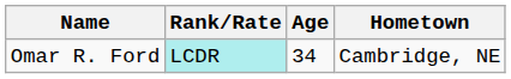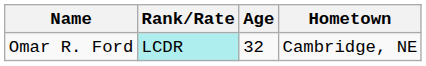 <table class="wikitable">
 <tr>
 <th>Name</th>
 <th>Rank/Rate</th>
 <th>Age</th>
 <th>Hometown</th>
 </tr>
 <tr>
 <td>Omar R. Ford</td>
 <td style="background: paleturquoise;">LCDR</td>
-<td>34</td>
+<td>32</td>
 <td>Cambridge, NE</td>
 </tr>
 </table>
